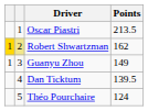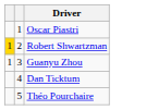 <table class="wikitable" style="font-size: 85%;">
 <tr>
 <th></th>
 <th></th>
 <th>Driver</th>
-<th>Points</th>
 </tr>
 <tr>
 <td align="left"></td>
 <td align="center">1</td>
 <td> <a href='#'>Oscar Piastri</a></td>
-<td>213.5</td>
 </tr>
 <tr>
 <td align="left" style="background: gold;"> 1</td>
-<td align="center" style="background: khaki;">2</td>
+<td align="center">2</td>
 <td> <a href='#'>Robert Shwartzman</a></td>
-<td>162</td>
 </tr>
 <tr>
 <td align="left"> 1</td>
 <td align="center">3</td>
 <td> <a href='#'>Guanyu Zhou</a></td>
-<td>149</td>
 </tr>
 <tr>
 <td align="left"></td>
 <td align="center">4</td>
 <td> <a href='#'>Dan Ticktum</a></td>
-<td>139.5</td>
 </tr>
 <tr>
 <td align="left"></td>
 <td align="center">5</td>
 <td> <a href='#'>Théo Pourchaire</a></td>
-<td>124</td>
 </tr>
 </table>
